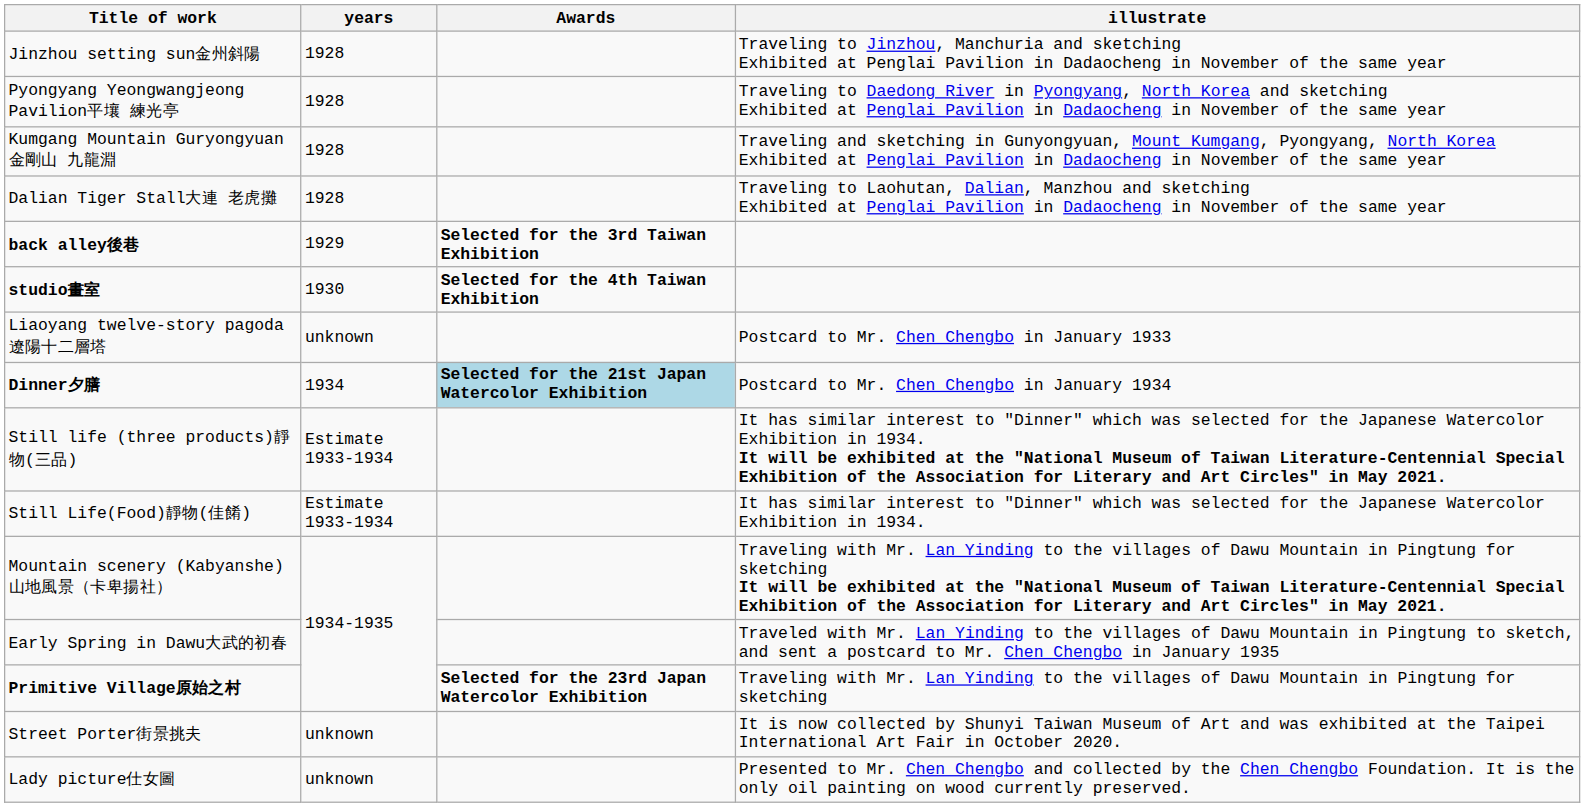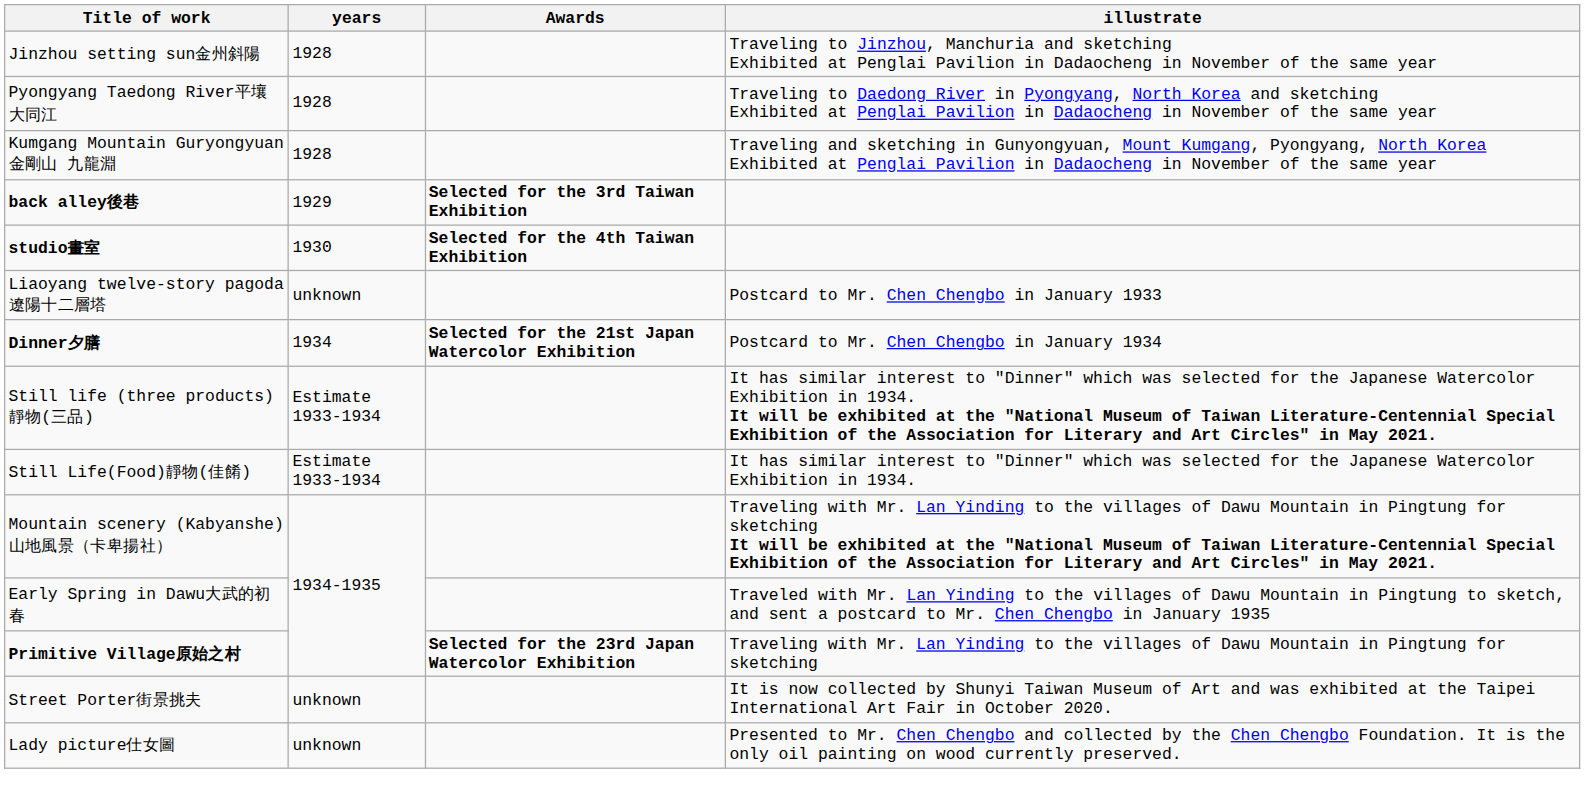 <table class="wikitable">
 <tr>
 <th>Title of work</th>
 <th>years</th>
 <th>Awards</th>
 <th>illustrate</th>
 </tr>
 <tr>
 <td>Jinzhou setting sun金州斜陽</td>
 <td>1928</td>
 <td></td>
 <td>Traveling to <a href='#'>Jinzhou</a>, Manchuria and sketching<br>Exhibited at Penglai Pavilion in Dadaocheng in November of the same year</td>
 </tr>
 <tr>
-<td>Pyongyang Yeongwangjeong Pavilion平壤 練光亭</td>
+<td>Pyongyang Taedong River平壤 大同江</td>
 <td>1928</td>
 <td></td>
 <td>Traveling to <a href='#'>Daedong River</a> in <a href='#'>Pyongyang</a>, <a href='#'>North Korea</a> and sketching<br>Exhibited at <a href='#'>Penglai Pavilion</a> in <a href='#'>Dadaocheng</a> in November of the same year</td>
 </tr>
 <tr>
 <td>Kumgang Mountain Guryongyuan金剛山 九龍淵</td>
 <td>1928</td>
 <td></td>
 <td>Traveling and sketching in Gunyongyuan, <a href='#'>Mount Kumgang</a>, Pyongyang, <a href='#'>North Korea</a><br>Exhibited at <a href='#'>Penglai Pavilion</a> in <a href='#'>Dadaocheng</a> in November of the same year</td>
-</tr>
-<tr>
-<td>Dalian Tiger Stall大連 老虎攤</td>
-<td>1928</td>
-<td></td>
-<td>Traveling to Laohutan, <a href='#'>Dalian</a>, Manzhou and sketching<br>Exhibited at <a href='#'>Penglai Pavilion</a> in <a href='#'>Dadaocheng</a> in November of the same year</td>
 </tr>
 <tr>
 <td><strong>back alley後巷</strong></td>
 <td>1929</td>
 <td><strong>Selected for the 3rd Taiwan Exhibition</strong></td>
 <td></td>
 </tr>
 <tr>
 <td><strong>studio畫室</strong></td>
 <td>1930</td>
 <td><strong>Selected for the 4th Taiwan Exhibition</strong></td>
 <td></td>
 </tr>
 <tr>
 <td>Liaoyang twelve-story pagoda遼陽十二層塔</td>
 <td>unknown</td>
 <td></td>
 <td>Postcard to Mr. <a href='#'>Chen Chengbo</a> in January 1933</td>
 </tr>
 <tr>
 <td><strong>Dinner夕膳</strong></td>
 <td>1934</td>
-<td style="background: lightblue;"><strong>Selected for the 21st Japan Watercolor Exhibition</strong></td>
+<td><strong>Selected for the 21st Japan Watercolor Exhibition</strong></td>
 <td>Postcard to Mr. <a href='#'>Chen Chengbo</a> in January 1934</td>
 </tr>
 <tr>
 <td>Still life (three products)靜物(三品)</td>
 <td>Estimate 1933-1934</td>
 <td></td>
 <td>It has similar interest to "Dinner" which was selected for the Japanese Watercolor Exhibition in 1934.<br><strong>It will be exhibited at the "National Museum of Taiwan Literature-Centennial Special Exhibition of the Association for Literary and Art Circles" in May 2021.</strong></td>
 </tr>
 <tr>
 <td>Still Life(Food)靜物(佳餚)</td>
 <td>Estimate 1933-1934</td>
 <td></td>
 <td>It has similar interest to "Dinner" which was selected for the Japanese Watercolor Exhibition in 1934.</td>
 </tr>
 <tr>
 <td>Mountain scenery (Kabyanshe)山地風景（卡卑揚社）</td>
 <td rowspan="3">1934-1935</td>
 <td></td>
 <td>Traveling with Mr. <a href='#'>Lan Yinding</a> to the villages of Dawu Mountain in Pingtung for sketching<br><strong>It will be exhibited at the "National Museum of Taiwan Literature-Centennial Special Exhibition of the Association for Literary and Art Circles" in May 2021.</strong></td>
 </tr>
 <tr>
 <td>Early Spring in Dawu大武的初春</td>
 <td></td>
 <td>Traveled with Mr. <a href='#'>Lan Yinding</a> to the villages of Dawu Mountain in Pingtung to sketch, and sent a postcard to Mr. <a href='#'>Chen Chengbo</a> in January 1935</td>
 </tr>
 <tr>
 <td><strong>Primitive Village原始之村</strong></td>
 <td><strong>Selected for the 23rd Japan Watercolor Exhibition</strong></td>
 <td>Traveling with Mr. <a href='#'>Lan Yinding</a> to the villages of Dawu Mountain in Pingtung for sketching</td>
 </tr>
 <tr>
 <td>Street Porter街景挑夫</td>
 <td>unknown</td>
 <td></td>
 <td>It is now collected by Shunyi Taiwan Museum of Art and was exhibited at the Taipei International Art Fair in October 2020.</td>
 </tr>
 <tr>
 <td>Lady picture仕女圖</td>
 <td>unknown</td>
 <td></td>
 <td>Presented to Mr. <a href='#'>Chen Chengbo</a> and collected by the <a href='#'>Chen Chengbo</a> Foundation. It is the only oil painting on wood currently preserved.</td>
 </tr>
 </table>
